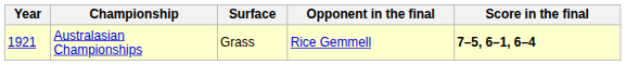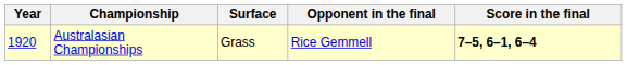 <table class="sortable wikitable">
 <tr>
 <th width="50">Year</th>
 <th width="200">Championship</th>
 <th width="80">Surface</th>
 <th width="200">Opponent in the final</th>
 <th width="200">Score in the final</th>
 </tr>
 <tr bgcolor="#FFFFCC">
-<td><a href='#'>1921</a></td>
+<td><a href='#'>1920</a></td>
 <td><a href='#'>Australasian Championships</a></td>
 <td>Grass</td>
 <td> <a href='#'>Rice Gemmell</a></td>
 <td><strong>7–5, 6–1, 6–4</strong></td>
 </tr>
 </table>
